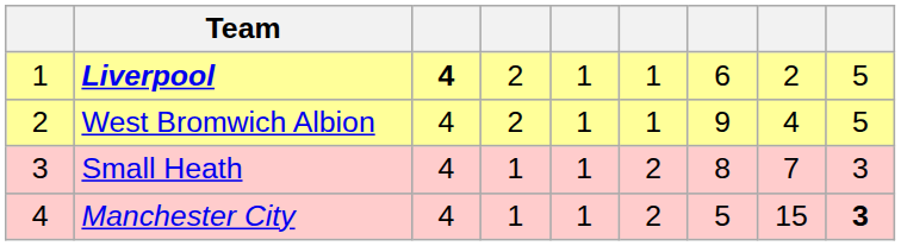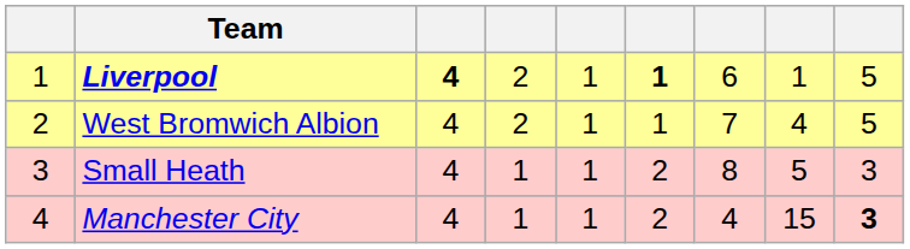 <table class="wikitable" style="text-align: center;">
 <tr>
 <th width=30></th>
 <th width=175>Team</th>
 <th width=30></th>
 <th width=30></th>
 <th width=30></th>
 <th width=30></th>
 <th width=30></th>
 <th width=30></th>
 <th width=30></th>
 </tr>
 <tr style="background:#FFFF99;">
 <td>1</td>
 <td align=left><strong><em><a href='#'>Liverpool</a></em></strong></td>
 <td><strong>4</strong></td>
 <td>2</td>
 <td>1</td>
+<td><strong>1</strong></td>
+<td>6</td>
 <td>1</td>
-<td>6</td>
-<td>2</td>
 <td>5</td>
 </tr>
 <tr style="background:#FFFF99;">
 <td>2</td>
 <td align=left><a href='#'>West Bromwich Albion</a></td>
 <td>4</td>
 <td>2</td>
 <td>1</td>
 <td>1</td>
-<td>9</td>
+<td>7</td>
 <td>4</td>
 <td>5</td>
 </tr>
 <tr style="background:#ffcccc;">
 <td>3</td>
 <td align=left><a href='#'>Small Heath</a></td>
 <td>4</td>
 <td>1</td>
 <td>1</td>
 <td>2</td>
 <td>8</td>
-<td>7</td>
+<td>5</td>
 <td>3</td>
 </tr>
 <tr style="background:#ffcccc;">
 <td>4</td>
 <td align=left><em><a href='#'>Manchester City</a></em></td>
 <td>4</td>
 <td>1</td>
 <td>1</td>
 <td>2</td>
-<td>5</td>
+<td>4</td>
 <td>15</td>
 <td><strong>3</strong></td>
 </tr>
 </table>
